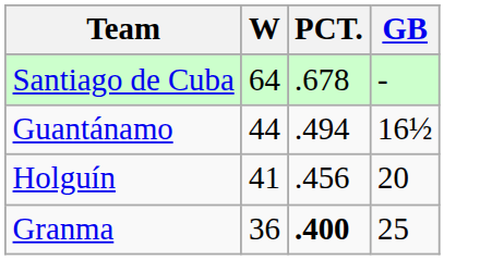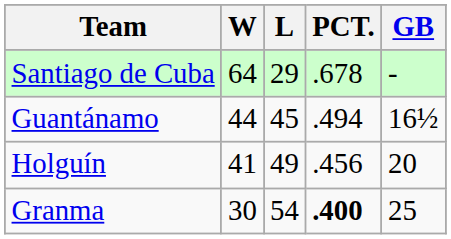 <table class="wikitable">
 <tr>
 <th>Team</th>
 <th>W</th>
+<th>L</th>
 <th>PCT.</th>
 <th><a href='#'>GB</a></th>
 </tr>
 <tr style="background:#ccffcc;">
 <td><a href='#'>Santiago de Cuba</a></td>
 <td>64</td>
+<td>29</td>
 <td>.678</td>
 <td>-</td>
 </tr>
 <tr>
 <td><a href='#'>Guantánamo</a></td>
 <td>44</td>
+<td>45</td>
 <td>.494</td>
 <td>16½</td>
 </tr>
 <tr>
 <td><a href='#'>Holguín</a></td>
 <td>41</td>
+<td>49</td>
 <td>.456</td>
 <td>20</td>
 </tr>
 <tr>
 <td><a href='#'>Granma</a></td>
-<td>36</td>
+<td>30</td>
+<td>54</td>
 <td><strong>.400</strong></td>
 <td>25</td>
 </tr>
 </table>
